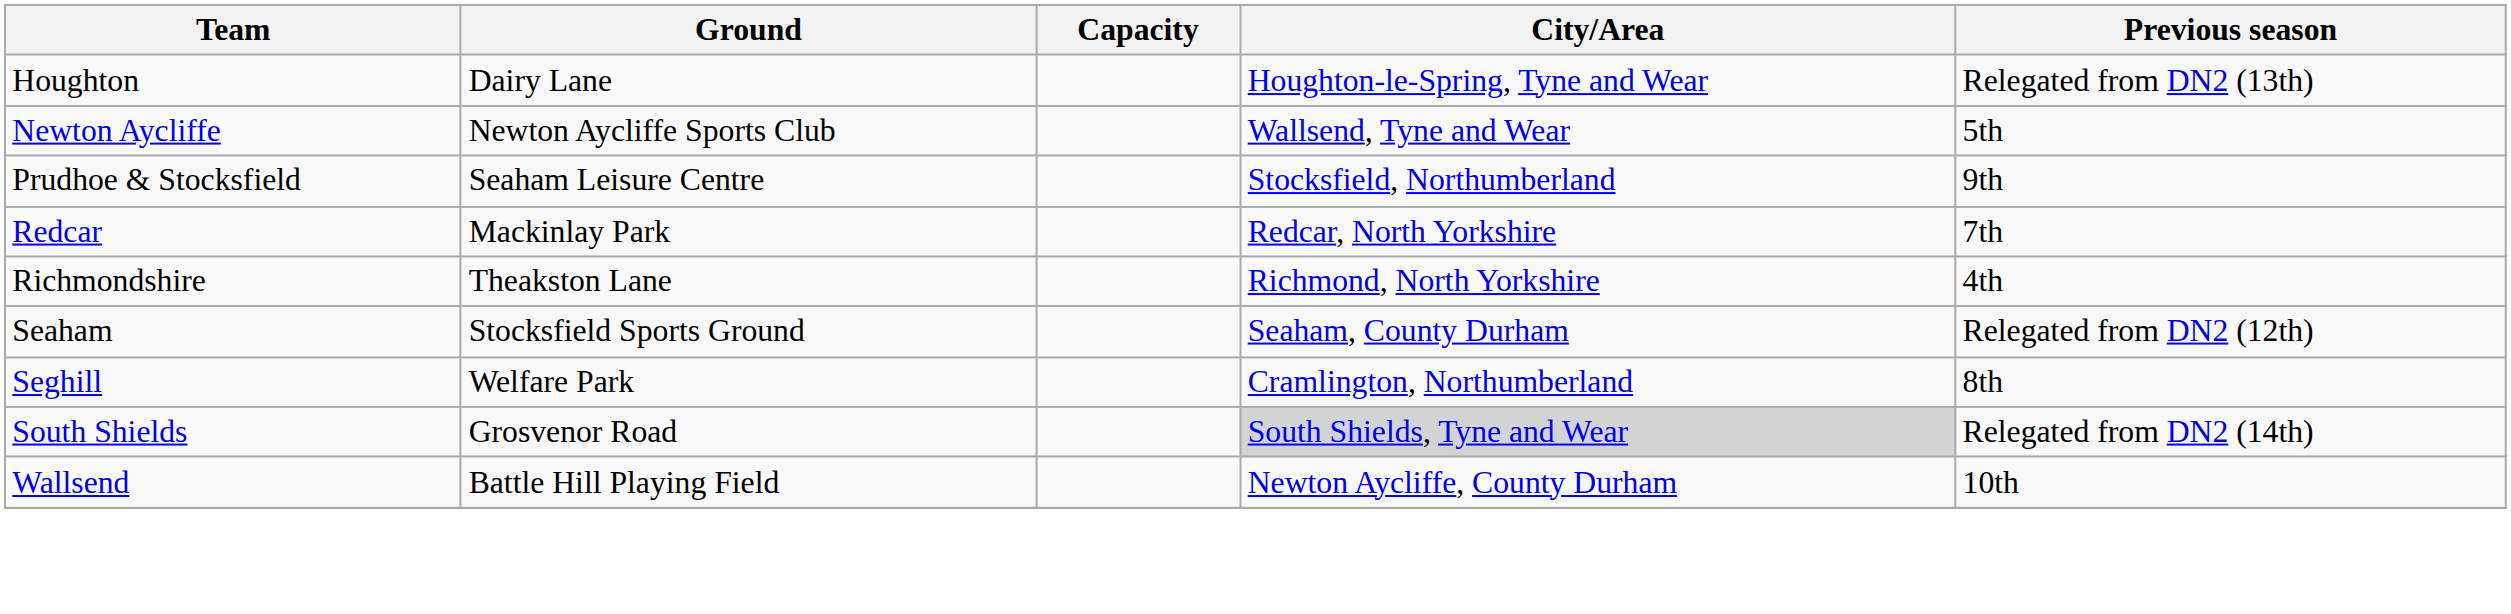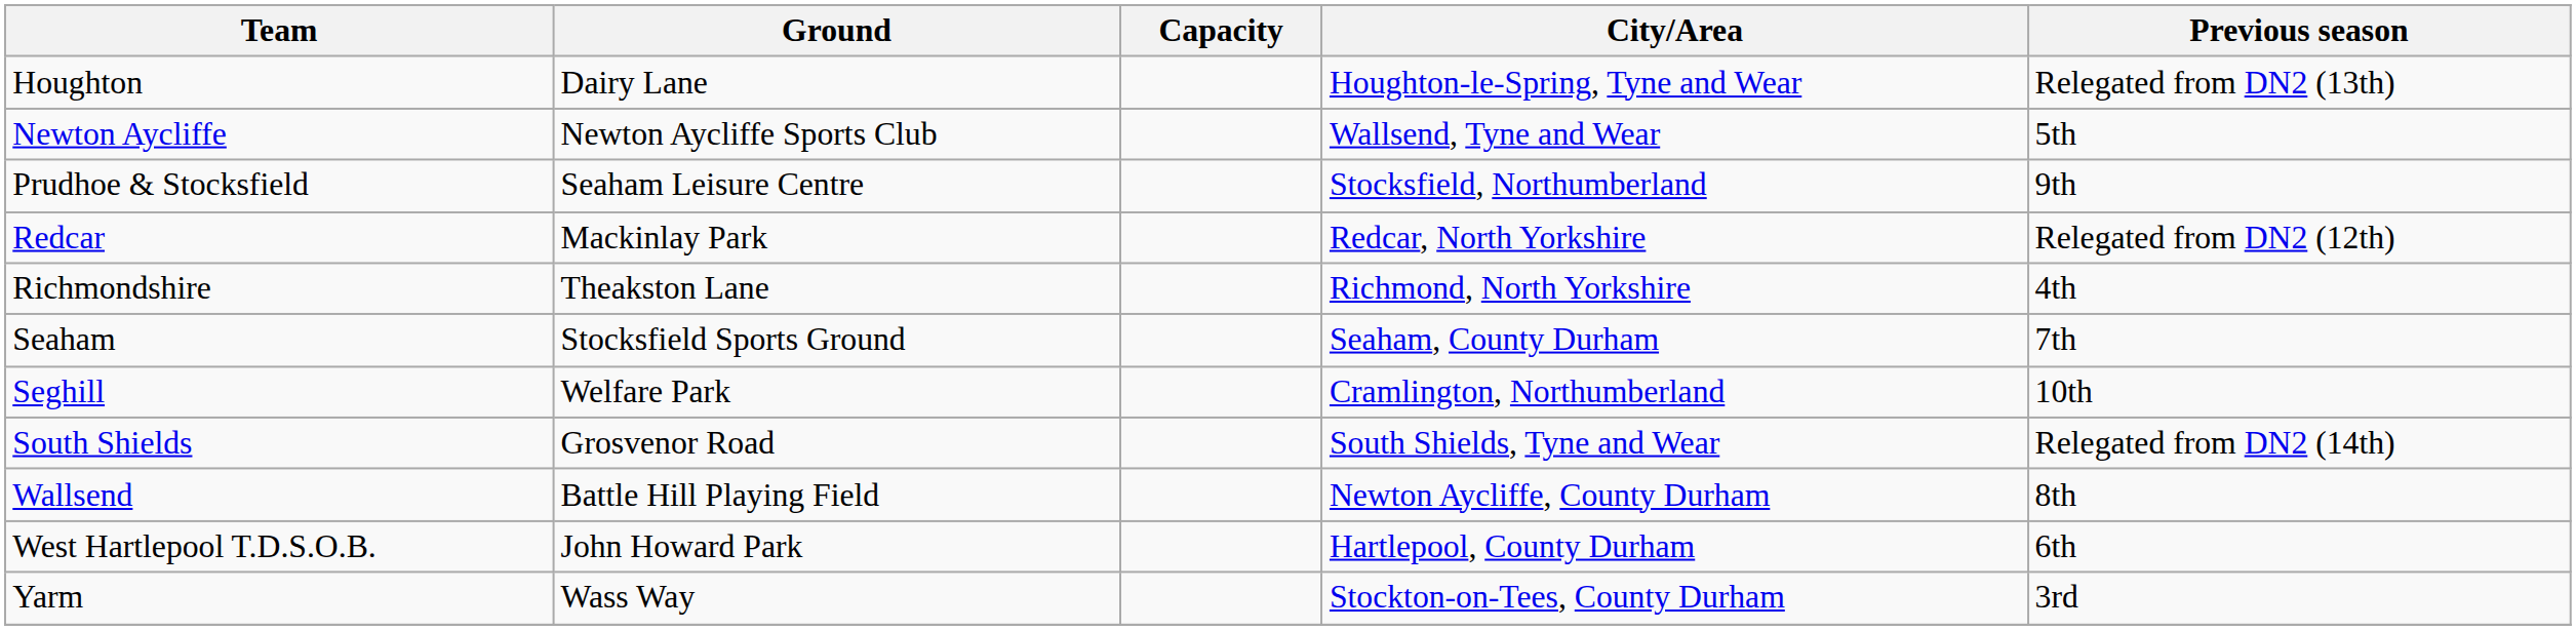 <table class="wikitable sortable" width=100%>
 <tr>
 <th>Team</th>
 <th>Ground</th>
 <th>Capacity</th>
 <th>City/Area</th>
 <th>Previous season</th>
 </tr>
 <tr>
 <td>Houghton</td>
 <td>Dairy Lane</td>
 <td></td>
 <td><a href='#'>Houghton-le-Spring</a>, <a href='#'>Tyne and Wear</a></td>
 <td>Relegated from <a href='#'>DN2</a> (13th)</td>
 </tr>
 <tr>
 <td><a href='#'>Newton Aycliffe</a></td>
 <td>Newton Aycliffe Sports Club</td>
 <td></td>
 <td><a href='#'>Wallsend</a>, <a href='#'>Tyne and Wear</a></td>
 <td>5th</td>
 </tr>
 <tr>
 <td>Prudhoe & Stocksfield</td>
 <td>Seaham Leisure Centre</td>
 <td></td>
 <td><a href='#'>Stocksfield</a>, <a href='#'>Northumberland</a></td>
 <td>9th</td>
 </tr>
 <tr>
 <td><a href='#'>Redcar</a></td>
 <td>Mackinlay Park</td>
 <td></td>
 <td><a href='#'>Redcar</a>, <a href='#'>North Yorkshire</a></td>
-<td>7th</td>
+<td>Relegated from <a href='#'>DN2</a> (12th)</td>
 </tr>
 <tr>
 <td>Richmondshire</td>
 <td>Theakston Lane</td>
 <td></td>
 <td><a href='#'>Richmond</a>, <a href='#'>North Yorkshire</a></td>
 <td>4th</td>
 </tr>
 <tr>
 <td>Seaham</td>
 <td>Stocksfield Sports Ground</td>
 <td></td>
 <td><a href='#'>Seaham</a>, <a href='#'>County Durham</a></td>
-<td>Relegated from <a href='#'>DN2</a> (12th)</td>
+<td>7th</td>
 </tr>
 <tr>
 <td><a href='#'>Seghill</a></td>
 <td>Welfare Park</td>
 <td></td>
 <td><a href='#'>Cramlington</a>, <a href='#'>Northumberland</a></td>
-<td>8th</td>
+<td>10th</td>
 </tr>
 <tr>
 <td><a href='#'>South Shields</a></td>
 <td>Grosvenor Road</td>
 <td></td>
-<td style="background: lightgrey;"><a href='#'>South Shields</a>, <a href='#'>Tyne and Wear</a></td>
+<td><a href='#'>South Shields</a>, <a href='#'>Tyne and Wear</a></td>
 <td>Relegated from <a href='#'>DN2</a> (14th)</td>
 </tr>
 <tr>
 <td><a href='#'>Wallsend</a></td>
 <td>Battle Hill Playing Field</td>
 <td></td>
 <td><a href='#'>Newton Aycliffe</a>, <a href='#'>County Durham</a></td>
-<td>10th</td>
+<td>8th</td>
+</tr>
+<tr>
+<td>West Hartlepool T.D.S.O.B.</td>
+<td>John Howard Park</td>
+<td></td>
+<td><a href='#'>Hartlepool</a>, <a href='#'>County Durham</a></td>
+<td>6th</td>
+</tr>
+<tr>
+<td>Yarm</td>
+<td>Wass Way</td>
+<td></td>
+<td><a href='#'>Stockton-on-Tees</a>, <a href='#'>County Durham</a></td>
+<td>3rd</td>
 </tr>
 <tr>
 </tr>
 </table>
